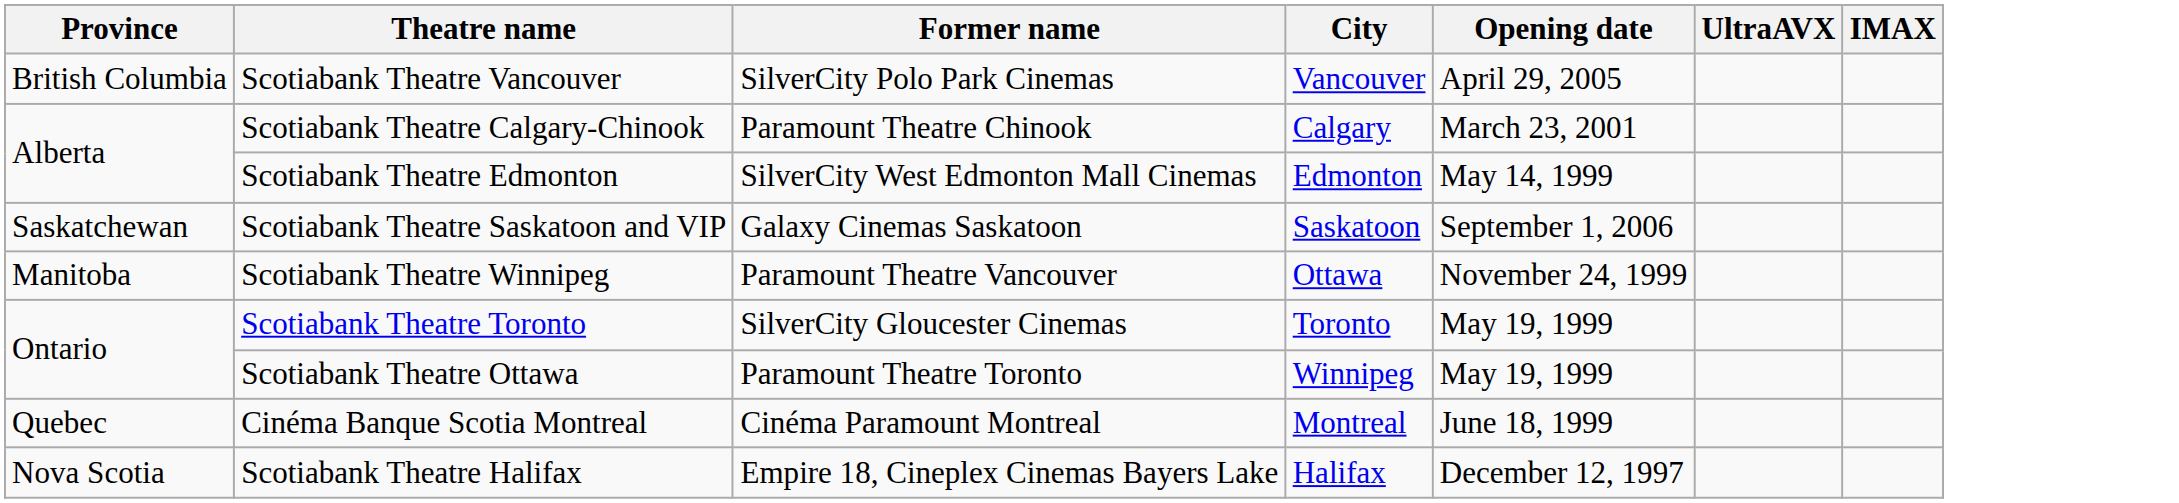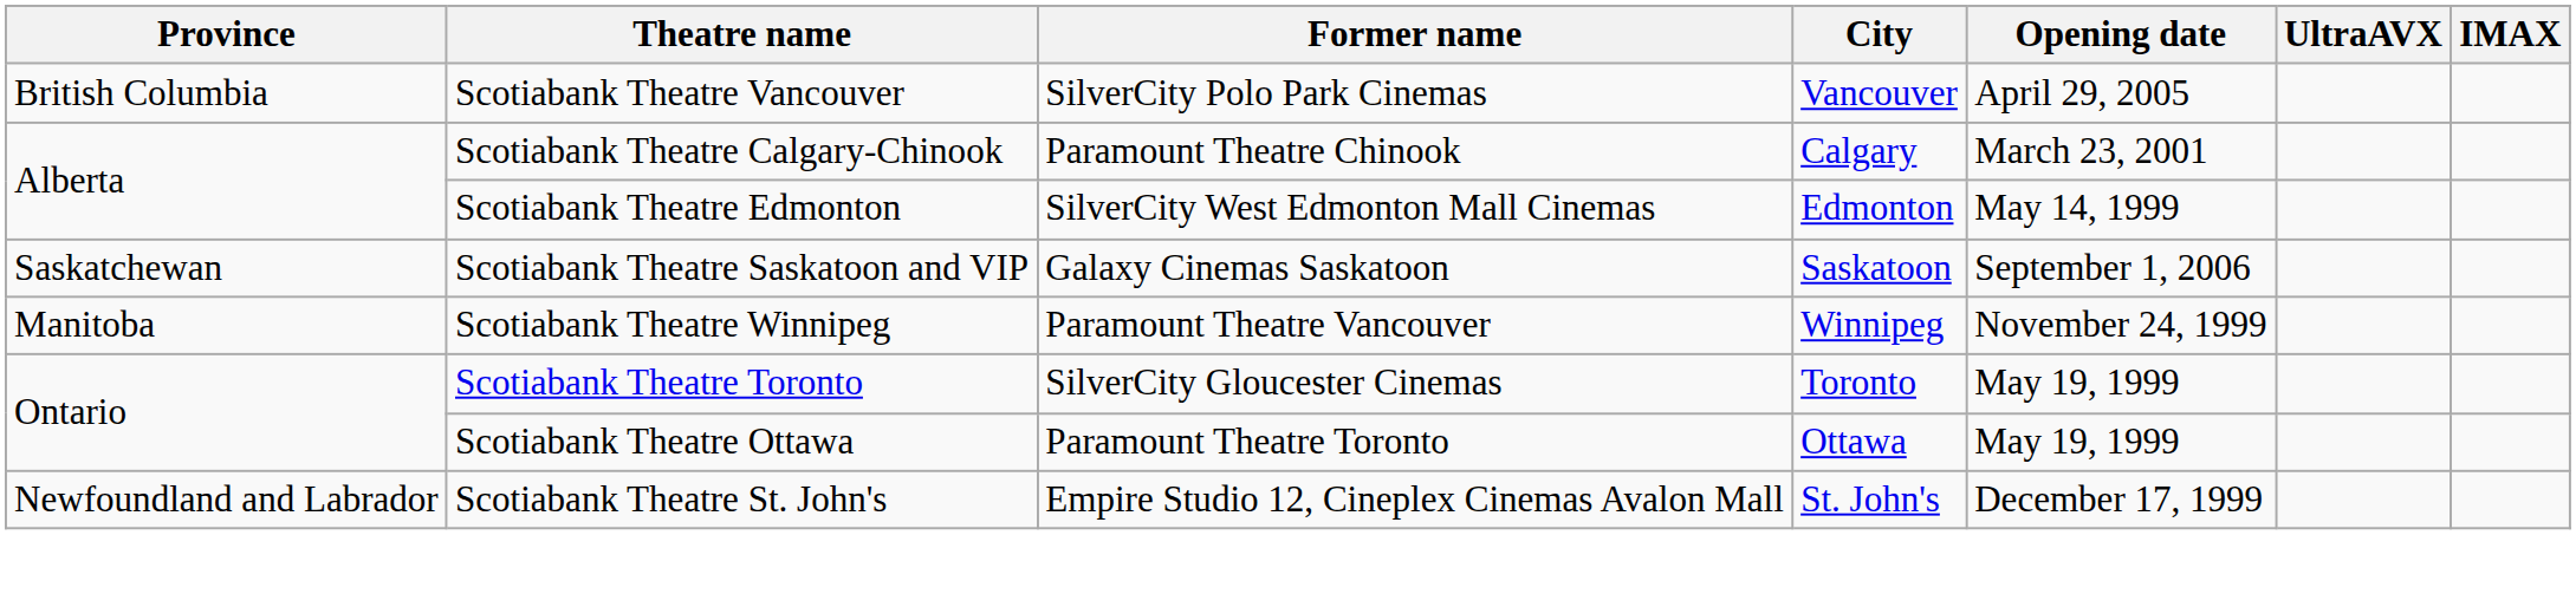 <table class="wikitable sortable">
 <tr>
 <th>Province</th>
 <th>Theatre name</th>
 <th>Former name</th>
 <th>City</th>
 <th>Opening date</th>
 <th>UltraAVX</th>
 <th>IMAX</th>
 </tr>
 <tr>
 <td>British Columbia</td>
 <td>Scotiabank Theatre Vancouver</td>
 <td>SilverCity Polo Park Cinemas</td>
 <td><a href='#'>Vancouver</a></td>
 <td>April 29, 2005</td>
 <td style="text-align:center;"></td>
 <td style="text-align:center;"></td>
 </tr>
 <tr>
 <td rowspan="2">Alberta</td>
 <td>Scotiabank Theatre Calgary-Chinook</td>
 <td>Paramount Theatre Chinook</td>
 <td><a href='#'>Calgary</a></td>
 <td>March 23, 2001</td>
 <td style="text-align:center;"></td>
 <td style="text-align:center;"></td>
 </tr>
 <tr>
 <td>Scotiabank Theatre Edmonton</td>
 <td>SilverCity West Edmonton Mall Cinemas</td>
 <td><a href='#'>Edmonton</a></td>
 <td>May 14, 1999</td>
 <td style="text-align:center;"></td>
 <td style="text-align:center;"></td>
 </tr>
 <tr>
 <td>Saskatchewan</td>
 <td>Scotiabank Theatre Saskatoon and VIP</td>
 <td>Galaxy Cinemas Saskatoon</td>
 <td><a href='#'>Saskatoon</a></td>
 <td>September 1, 2006</td>
 <td style="text-align:center;"></td>
 <td style="text-align:center;"></td>
 </tr>
 <tr>
 <td>Manitoba</td>
 <td>Scotiabank Theatre Winnipeg</td>
 <td>Paramount Theatre Vancouver</td>
-<td><a href='#'>Ottawa</a></td>
+<td><a href='#'>Winnipeg</a></td>
 <td>November 24, 1999</td>
 <td style="text-align:center;"></td>
 <td style="text-align:center;"></td>
 </tr>
 <tr>
 <td rowspan="2">Ontario</td>
 <td><a href='#'>Scotiabank Theatre Toronto</a></td>
 <td>SilverCity Gloucester Cinemas</td>
 <td><a href='#'>Toronto</a></td>
 <td>May 19, 1999</td>
 <td style="text-align:center;"></td>
 <td style="text-align:center;"></td>
 </tr>
 <tr>
 <td>Scotiabank Theatre Ottawa</td>
 <td>Paramount Theatre Toronto</td>
-<td><a href='#'>Winnipeg</a></td>
+<td><a href='#'>Ottawa</a></td>
 <td>May 19, 1999</td>
 <td style="text-align:center;"></td>
 <td style="text-align:center;"></td>
 </tr>
 <tr>
-<td>Quebec</td>
-<td>Cinéma Banque Scotia Montreal</td>
-<td>Cinéma Paramount Montreal</td>
-<td><a href='#'>Montreal</a></td>
-<td>June 18, 1999</td>
-<td style="text-align:center;"></td>
-<td style="text-align:center;"></td>
-</tr>
-<tr>
-<td>Nova Scotia</td>
-<td>Scotiabank Theatre  Halifax</td>
-<td>Empire 18, Cineplex Cinemas Bayers Lake</td>
-<td><a href='#'>Halifax</a></td>
-<td>December 12, 1997</td>
+<td>Newfoundland and Labrador</td>
+<td>Scotiabank Theatre St. John's</td>
+<td>Empire Studio 12, Cineplex Cinemas Avalon Mall</td>
+<td><a href='#'>St. John's</a></td>
+<td>December 17, 1999</td>
 <td style="text-align:center;"></td>
 <td style="text-align:center;"></td>
 </tr>
 </table>
